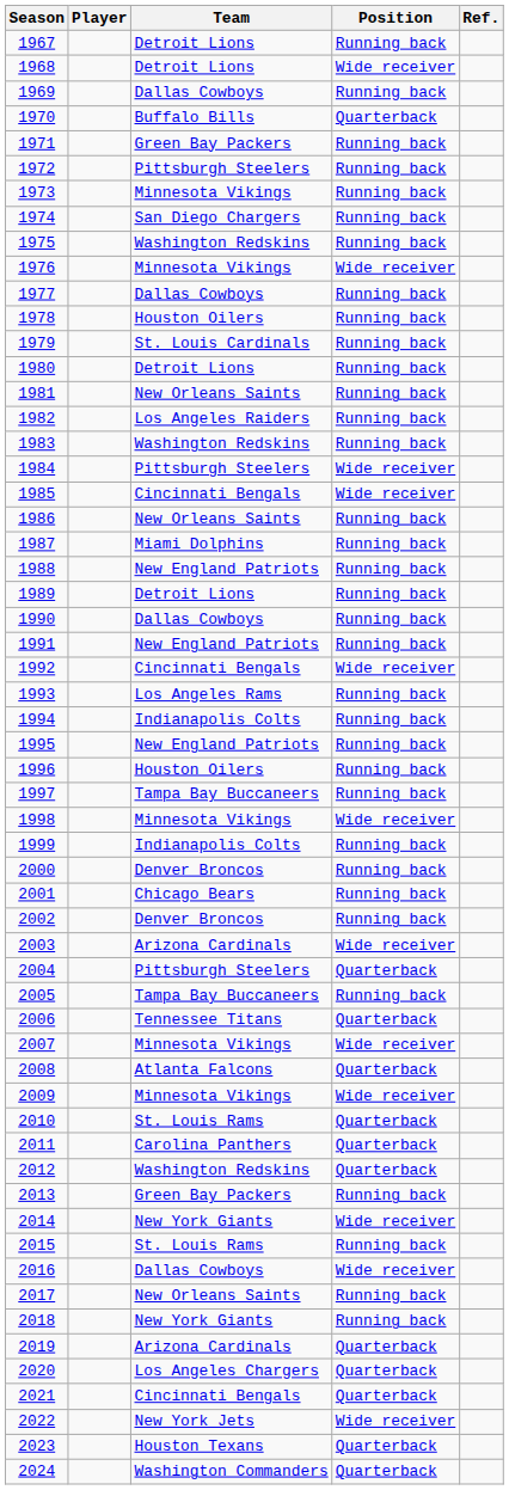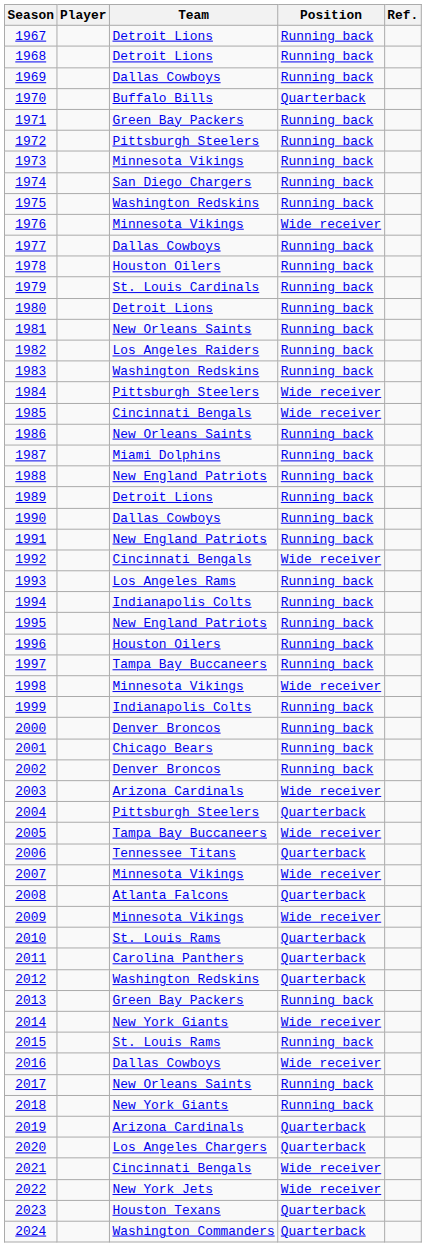 <table class="wikitable sortable">
 <tr>
 <th>Season</th>
 <th>Player</th>
 <th>Team</th>
 <th>Position</th>
 <th>Ref.</th>
 </tr>
 <tr>
 <td style="text-align:center"><a href='#'>1967</a></td>
 <td></td>
 <td><a href='#'>Detroit Lions</a></td>
 <td><a href='#'>Running back</a></td>
 <td></td>
 </tr>
 <tr>
 <td style="text-align:center"><a href='#'>1968</a></td>
 <td></td>
 <td><a href='#'>Detroit Lions</a></td>
-<td><a href='#'>Wide receiver</a></td>
+<td><a href='#'>Running back</a></td>
 <td></td>
 </tr>
 <tr>
 <td style="text-align:center"><a href='#'>1969</a></td>
 <td></td>
 <td><a href='#'>Dallas Cowboys</a></td>
 <td><a href='#'>Running back</a></td>
 <td></td>
 </tr>
 <tr>
 <td style="text-align:center"><a href='#'>1970</a></td>
 <td></td>
 <td><a href='#'>Buffalo Bills</a></td>
 <td><a href='#'>Quarterback</a></td>
 <td></td>
 </tr>
 <tr>
 <td style="text-align:center"><a href='#'>1971</a></td>
 <td></td>
 <td><a href='#'>Green Bay Packers</a></td>
 <td><a href='#'>Running back</a></td>
 <td></td>
 </tr>
 <tr>
 <td style="text-align:center"><a href='#'>1972</a></td>
 <td></td>
 <td><a href='#'>Pittsburgh Steelers</a></td>
 <td><a href='#'>Running back</a></td>
 <td></td>
 </tr>
 <tr>
 <td style="text-align:center"><a href='#'>1973</a></td>
 <td></td>
 <td><a href='#'>Minnesota Vikings</a></td>
 <td><a href='#'>Running back</a></td>
 <td></td>
 </tr>
 <tr>
 <td style="text-align:center"><a href='#'>1974</a></td>
 <td></td>
 <td><a href='#'>San Diego Chargers</a></td>
 <td><a href='#'>Running back</a></td>
 <td></td>
 </tr>
 <tr>
 <td style="text-align:center"><a href='#'>1975</a></td>
 <td></td>
 <td><a href='#'>Washington Redskins</a></td>
 <td><a href='#'>Running back</a></td>
 <td></td>
 </tr>
 <tr>
 <td style="text-align:center"><a href='#'>1976</a></td>
 <td></td>
 <td><a href='#'>Minnesota Vikings</a></td>
 <td><a href='#'>Wide receiver</a></td>
 <td></td>
 </tr>
 <tr>
 <td style="text-align:center"><a href='#'>1977</a></td>
 <td></td>
 <td><a href='#'>Dallas Cowboys</a></td>
 <td><a href='#'>Running back</a></td>
 <td></td>
 </tr>
 <tr>
 <td style="text-align:center"><a href='#'>1978</a></td>
 <td></td>
 <td><a href='#'>Houston Oilers</a></td>
 <td><a href='#'>Running back</a></td>
 <td></td>
 </tr>
 <tr>
 <td style="text-align:center"><a href='#'>1979</a></td>
 <td></td>
 <td><a href='#'>St. Louis Cardinals</a></td>
 <td><a href='#'>Running back</a></td>
 <td></td>
 </tr>
 <tr>
 <td style="text-align:center"><a href='#'>1980</a></td>
 <td></td>
 <td><a href='#'>Detroit Lions</a></td>
 <td><a href='#'>Running back</a></td>
 <td></td>
 </tr>
 <tr>
 <td style="text-align:center"><a href='#'>1981</a></td>
 <td></td>
 <td><a href='#'>New Orleans Saints</a></td>
 <td><a href='#'>Running back</a></td>
 <td></td>
 </tr>
 <tr>
 <td style="text-align:center"><a href='#'>1982</a></td>
 <td></td>
 <td><a href='#'>Los Angeles Raiders</a></td>
 <td><a href='#'>Running back</a></td>
 <td></td>
 </tr>
 <tr>
 <td style="text-align:center"><a href='#'>1983</a></td>
 <td></td>
 <td><a href='#'>Washington Redskins</a></td>
 <td><a href='#'>Running back</a></td>
 <td></td>
 </tr>
 <tr>
 <td style="text-align:center"><a href='#'>1984</a></td>
 <td></td>
 <td><a href='#'>Pittsburgh Steelers</a></td>
 <td><a href='#'>Wide receiver</a></td>
 <td></td>
 </tr>
 <tr>
 <td style="text-align:center"><a href='#'>1985</a></td>
 <td></td>
 <td><a href='#'>Cincinnati Bengals</a></td>
 <td><a href='#'>Wide receiver</a></td>
 <td></td>
 </tr>
 <tr>
 <td style="text-align:center"><a href='#'>1986</a></td>
 <td></td>
 <td><a href='#'>New Orleans Saints</a></td>
 <td><a href='#'>Running back</a></td>
 <td></td>
 </tr>
 <tr>
 <td style="text-align:center"><a href='#'>1987</a></td>
 <td></td>
 <td><a href='#'>Miami Dolphins</a></td>
 <td><a href='#'>Running back</a></td>
 <td></td>
 </tr>
 <tr>
 <td style="text-align:center"><a href='#'>1988</a></td>
 <td></td>
 <td><a href='#'>New England Patriots</a></td>
 <td><a href='#'>Running back</a></td>
 <td></td>
 </tr>
 <tr>
 <td style="text-align:center"><a href='#'>1989</a></td>
 <td></td>
 <td><a href='#'>Detroit Lions</a></td>
 <td><a href='#'>Running back</a></td>
 <td></td>
 </tr>
 <tr>
 <td style="text-align:center"><a href='#'>1990</a></td>
 <td></td>
 <td><a href='#'>Dallas Cowboys</a></td>
 <td><a href='#'>Running back</a></td>
 <td></td>
 </tr>
 <tr>
 <td style="text-align:center"><a href='#'>1991</a></td>
 <td></td>
 <td><a href='#'>New England Patriots</a></td>
 <td><a href='#'>Running back</a></td>
 <td></td>
 </tr>
 <tr>
 <td style="text-align:center"><a href='#'>1992</a></td>
 <td></td>
 <td><a href='#'>Cincinnati Bengals</a></td>
 <td><a href='#'>Wide receiver</a></td>
 <td></td>
 </tr>
 <tr>
 <td style="text-align:center"><a href='#'>1993</a></td>
 <td></td>
 <td><a href='#'>Los Angeles Rams</a></td>
 <td><a href='#'>Running back</a></td>
 <td></td>
 </tr>
 <tr>
 <td style="text-align:center"><a href='#'>1994</a></td>
 <td></td>
 <td><a href='#'>Indianapolis Colts</a></td>
 <td><a href='#'>Running back</a></td>
 <td></td>
 </tr>
 <tr>
 <td style="text-align:center"><a href='#'>1995</a></td>
 <td></td>
 <td><a href='#'>New England Patriots</a></td>
 <td><a href='#'>Running back</a></td>
 <td></td>
 </tr>
 <tr>
 <td style="text-align:center"><a href='#'>1996</a></td>
 <td></td>
 <td><a href='#'>Houston Oilers</a></td>
 <td><a href='#'>Running back</a></td>
 <td></td>
 </tr>
 <tr>
 <td style="text-align:center"><a href='#'>1997</a></td>
 <td></td>
 <td><a href='#'>Tampa Bay Buccaneers</a></td>
 <td><a href='#'>Running back</a></td>
 <td></td>
 </tr>
 <tr>
 <td style="text-align:center"><a href='#'>1998</a></td>
 <td></td>
 <td><a href='#'>Minnesota Vikings</a></td>
 <td><a href='#'>Wide receiver</a></td>
 <td></td>
 </tr>
 <tr>
 <td style="text-align:center"><a href='#'>1999</a></td>
 <td></td>
 <td><a href='#'>Indianapolis Colts</a></td>
 <td><a href='#'>Running back</a></td>
 <td></td>
 </tr>
 <tr>
 <td style="text-align:center"><a href='#'>2000</a></td>
 <td></td>
 <td><a href='#'>Denver Broncos</a></td>
 <td><a href='#'>Running back</a></td>
 <td></td>
 </tr>
 <tr>
 <td style="text-align:center"><a href='#'>2001</a></td>
 <td></td>
 <td><a href='#'>Chicago Bears</a></td>
 <td><a href='#'>Running back</a></td>
 <td></td>
 </tr>
 <tr>
 <td style="text-align:center"><a href='#'>2002</a></td>
 <td></td>
 <td><a href='#'>Denver Broncos</a></td>
 <td><a href='#'>Running back</a></td>
 <td></td>
 </tr>
 <tr>
 <td style="text-align:center"><a href='#'>2003</a></td>
 <td></td>
 <td><a href='#'>Arizona Cardinals</a></td>
 <td><a href='#'>Wide receiver</a></td>
 <td></td>
 </tr>
 <tr>
 <td style="text-align:center"><a href='#'>2004</a></td>
 <td></td>
 <td><a href='#'>Pittsburgh Steelers</a></td>
 <td><a href='#'>Quarterback</a></td>
 <td></td>
 </tr>
 <tr>
 <td style="text-align:center"><a href='#'>2005</a></td>
 <td></td>
 <td><a href='#'>Tampa Bay Buccaneers</a></td>
-<td><a href='#'>Running back</a></td>
+<td><a href='#'>Wide receiver</a></td>
 <td></td>
 </tr>
 <tr>
 <td style="text-align:center"><a href='#'>2006</a></td>
 <td></td>
 <td><a href='#'>Tennessee Titans</a></td>
 <td><a href='#'>Quarterback</a></td>
 <td></td>
 </tr>
 <tr>
 <td style="text-align:center"><a href='#'>2007</a></td>
 <td></td>
 <td><a href='#'>Minnesota Vikings</a></td>
 <td><a href='#'>Wide receiver</a></td>
 <td></td>
 </tr>
 <tr>
 <td style="text-align:center"><a href='#'>2008</a></td>
 <td></td>
 <td><a href='#'>Atlanta Falcons</a></td>
 <td><a href='#'>Quarterback</a></td>
 <td></td>
 </tr>
 <tr>
 <td style="text-align:center"><a href='#'>2009</a></td>
 <td></td>
 <td><a href='#'>Minnesota Vikings</a></td>
 <td><a href='#'>Wide receiver</a></td>
 <td></td>
 </tr>
 <tr>
 <td style="text-align:center"><a href='#'>2010</a></td>
 <td></td>
 <td><a href='#'>St. Louis Rams</a></td>
 <td><a href='#'>Quarterback</a></td>
 <td></td>
 </tr>
 <tr>
 <td style="text-align:center"><a href='#'>2011</a></td>
 <td></td>
 <td><a href='#'>Carolina Panthers</a></td>
 <td><a href='#'>Quarterback</a></td>
 <td></td>
 </tr>
 <tr>
 <td style="text-align:center"><a href='#'>2012</a></td>
 <td></td>
 <td><a href='#'>Washington Redskins</a></td>
 <td><a href='#'>Quarterback</a></td>
 <td></td>
 </tr>
 <tr>
 <td style="text-align:center"><a href='#'>2013</a></td>
 <td></td>
 <td><a href='#'>Green Bay Packers</a></td>
 <td><a href='#'>Running back</a></td>
 <td></td>
 </tr>
 <tr>
 <td style="text-align:center"><a href='#'>2014</a></td>
 <td></td>
 <td><a href='#'>New York Giants</a></td>
 <td><a href='#'>Wide receiver</a></td>
 <td></td>
 </tr>
 <tr>
 <td style="text-align:center"><a href='#'>2015</a></td>
 <td></td>
 <td><a href='#'>St. Louis Rams</a></td>
 <td><a href='#'>Running back</a></td>
 <td></td>
 </tr>
 <tr>
 <td style="text-align:center;"><a href='#'>2016</a></td>
 <td></td>
 <td><a href='#'>Dallas Cowboys</a></td>
 <td><a href='#'>Wide receiver</a></td>
 <td></td>
 </tr>
 <tr>
 <td style="text-align:center;"><a href='#'>2017</a></td>
 <td></td>
 <td><a href='#'>New Orleans Saints</a></td>
 <td><a href='#'>Running back</a></td>
 <td></td>
 </tr>
 <tr>
 <td style="text-align:center;"><a href='#'>2018</a></td>
 <td></td>
 <td><a href='#'>New York Giants</a></td>
 <td><a href='#'>Running back</a></td>
 <td></td>
 </tr>
 <tr>
 <td style="text-align:center;"><a href='#'>2019</a></td>
 <td></td>
 <td><a href='#'>Arizona Cardinals</a></td>
 <td><a href='#'>Quarterback</a></td>
 <td></td>
 </tr>
 <tr>
 <td style="text-align:center;"><a href='#'>2020</a></td>
 <td></td>
 <td><a href='#'>Los Angeles Chargers</a></td>
 <td><a href='#'>Quarterback</a></td>
 <td></td>
 </tr>
 <tr>
 <td style="text-align:center;"><a href='#'>2021</a></td>
 <td></td>
 <td><a href='#'>Cincinnati Bengals</a></td>
-<td><a href='#'>Quarterback</a></td>
+<td><a href='#'>Wide receiver</a></td>
 <td></td>
 </tr>
 <tr>
 <td style="text-align:center;"><a href='#'>2022</a></td>
 <td></td>
 <td><a href='#'>New York Jets</a></td>
 <td><a href='#'>Wide receiver</a></td>
 <td></td>
 </tr>
 <tr>
 <td style="text-align:center;"><a href='#'>2023</a></td>
 <td></td>
 <td><a href='#'>Houston Texans</a></td>
 <td><a href='#'>Quarterback</a></td>
 <td></td>
 </tr>
 <tr>
 <td style="text-align:center;"><a href='#'>2024</a></td>
 <td></td>
 <td><a href='#'>Washington Commanders</a></td>
 <td><a href='#'>Quarterback</a></td>
 <td></td>
 </tr>
 </table>
